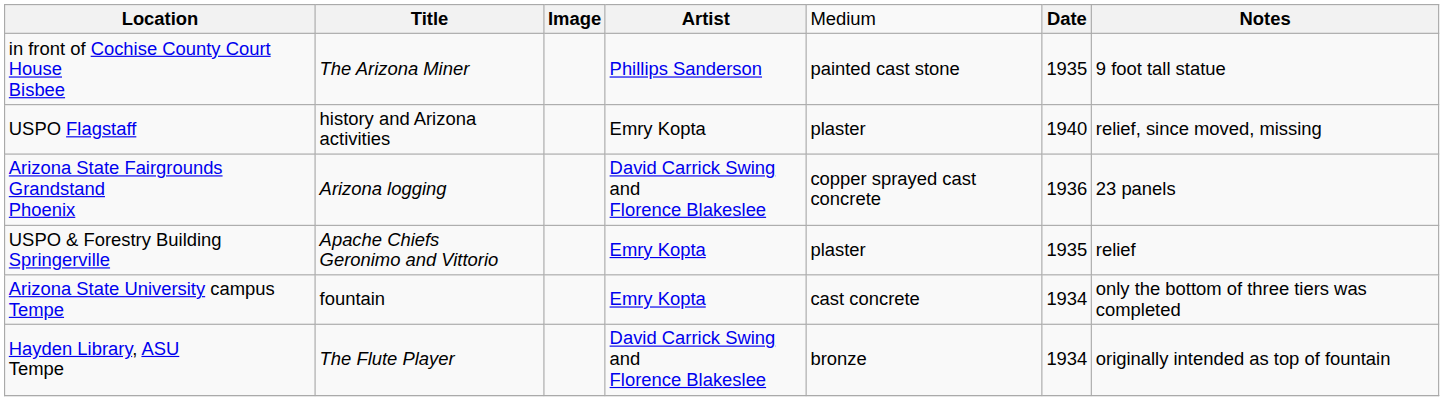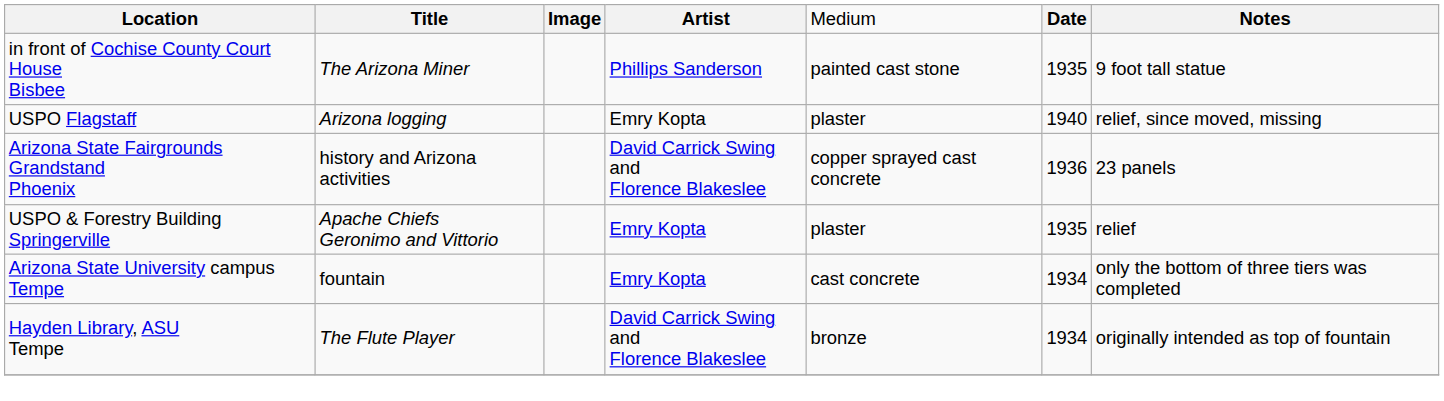 <table class="wikitable sortable">
 <tr>
 <th>Location</th>
 <th>Title</th>
 <th>Image</th>
 <th>Artist</th>
 <td>Medium</td>
 <th>Date</th>
 <th>Notes</th>
 </tr>
 <tr>
 <td>in front of <a href='#'>Cochise County Court House</a><br><a href='#'>Bisbee</a></td>
 <td><em>The Arizona Miner</em></td>
 <td></td>
 <td><a href='#'>Phillips Sanderson</a></td>
 <td>painted cast stone</td>
 <td>1935</td>
 <td>9 foot tall statue</td>
 </tr>
 <tr>
 <td>USPO <a href='#'>Flagstaff</a></td>
-<td>history and Arizona activities</td>
+<td><em>Arizona logging</em></td>
 <td></td>
 <td>Emry Kopta</td>
 <td>plaster</td>
 <td>1940</td>
 <td>relief, since moved, missing</td>
 </tr>
 <tr>
 <td><a href='#'>Arizona State Fairgrounds Grandstand</a><br><a href='#'>Phoenix</a></td>
-<td><em>Arizona logging</em></td>
+<td>history and Arizona activities</td>
 <td></td>
 <td><a href='#'>David Carrick Swing</a> and<br><a href='#'>Florence Blakeslee</a></td>
 <td>copper sprayed cast concrete</td>
 <td>1936</td>
 <td>23 panels</td>
 </tr>
 <tr>
 <td>USPO & Forestry Building<br><a href='#'>Springerville</a></td>
 <td><em>Apache Chiefs<br>Geronimo and Vittorio</em></td>
 <td></td>
 <td><a href='#'>Emry Kopta</a></td>
 <td>plaster</td>
 <td>1935</td>
 <td>relief</td>
 </tr>
 <tr>
 <td><a href='#'>Arizona State University</a> campus<br><a href='#'>Tempe</a></td>
 <td>fountain</td>
 <td></td>
 <td><a href='#'>Emry Kopta</a></td>
 <td>cast concrete</td>
 <td>1934</td>
 <td>only the bottom of three tiers was completed</td>
 </tr>
 <tr>
 <td><a href='#'>Hayden Library</a>, <a href='#'>ASU</a><br> Tempe</td>
 <td><em>The Flute Player</em></td>
 <td></td>
 <td><a href='#'>David Carrick Swing</a> and<br><a href='#'>Florence Blakeslee</a></td>
 <td>bronze</td>
 <td>1934</td>
 <td>originally intended as top of fountain</td>
 </tr>
 <tr>
 </tr>
 </table>
